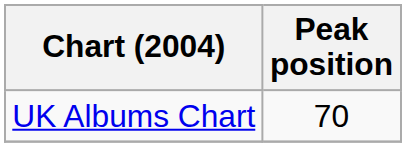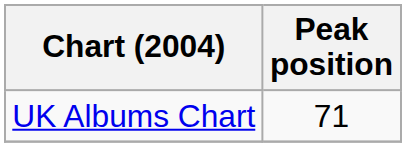 <table class="wikitable sortable">
 <tr>
 <th align="left">Chart (2004)</th>
 <th align="left">Peak<br>position</th>
 </tr>
 <tr>
 <td align="left"><a href='#'>UK Albums Chart</a></td>
-<td style="text-align:center;">70</td>
+<td style="text-align:center;">71</td>
 </tr>
 <tr>
 </tr>
 </table>
